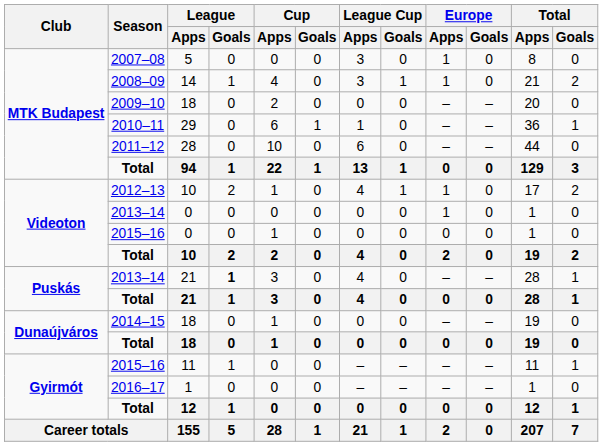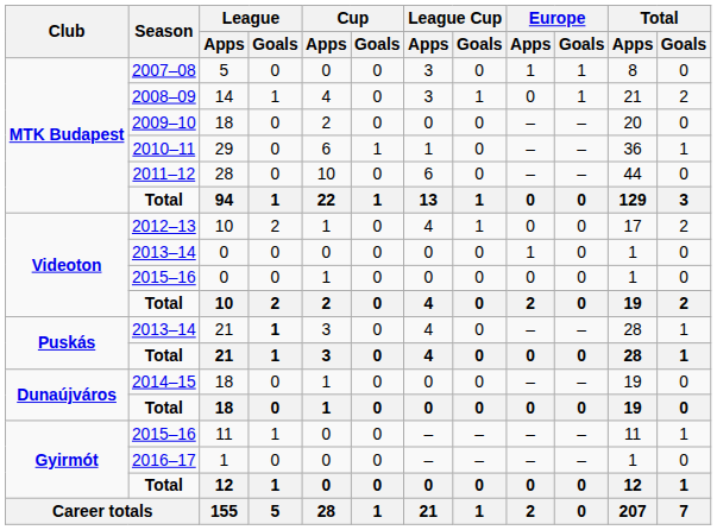 <table class="wikitable" style="font-size:90%; text-align: center;">
 <tr>
 <th rowspan="2">Club</th>
 <th rowspan="2">Season</th>
 <th colspan="2">League</th>
 <th colspan="2">Cup</th>
 <th colspan="2">League Cup</th>
 <th colspan="2"><a href='#'>Europe</a></th>
 <th colspan="2">Total</th>
 </tr>
 <tr>
 <th>Apps</th>
 <th>Goals</th>
 <th>Apps</th>
 <th>Goals</th>
 <th>Apps</th>
 <th>Goals</th>
 <th>Apps</th>
 <th>Goals</th>
 <th>Apps</th>
 <th>Goals</th>
 </tr>
 <tr>
 <td rowspan="6" align=center valign=center><strong><a href='#'>MTK Budapest</a></strong></td>
 <td !colspan="2"><a href='#'>2007–08</a></td>
 <td>5</td>
 <td>0</td>
 <td>0</td>
 <td>0</td>
 <td>3</td>
 <td>0</td>
 <td>1</td>
-<td>0</td>
+<td>1</td>
 <td>8</td>
 <td>0</td>
 </tr>
 <tr>
 <td !colspan="2"><a href='#'>2008–09</a></td>
 <td>14</td>
 <td>1</td>
 <td>4</td>
 <td>0</td>
 <td>3</td>
 <td>1</td>
+<td>0</td>
 <td>1</td>
-<td>0</td>
 <td>21</td>
 <td>2</td>
 </tr>
 <tr>
 <td !colspan="2"><a href='#'>2009–10</a></td>
 <td>18</td>
 <td>0</td>
 <td>2</td>
 <td>0</td>
 <td>0</td>
 <td>0</td>
 <td>–</td>
 <td>–</td>
 <td>20</td>
 <td>0</td>
 </tr>
 <tr>
 <td !colspan="2"><a href='#'>2010–11</a></td>
 <td>29</td>
 <td>0</td>
 <td>6</td>
 <td>1</td>
 <td>1</td>
 <td>0</td>
 <td>–</td>
 <td>–</td>
 <td>36</td>
 <td>1</td>
 </tr>
 <tr>
 <td !colspan="2"><a href='#'>2011–12</a></td>
 <td>28</td>
 <td>0</td>
 <td>10</td>
 <td>0</td>
 <td>6</td>
 <td>0</td>
 <td>–</td>
 <td>–</td>
 <td>44</td>
 <td>0</td>
 </tr>
 <tr>
 <td !colspan="2"><strong>Total</strong></td>
 <th>94</th>
 <th>1</th>
 <th>22</th>
 <th>1</th>
 <th>13</th>
 <th>1</th>
 <th>0</th>
 <th>0</th>
 <th>129</th>
 <th>3</th>
 </tr>
 <tr>
 <td rowspan="4" align=center valign=center><strong><a href='#'>Videoton</a></strong></td>
 <td !colspan="3"><a href='#'>2012–13</a></td>
 <td>10</td>
 <td>2</td>
 <td>1</td>
 <td>0</td>
 <td>4</td>
 <td>1</td>
-<td>1</td>
+<td>0</td>
 <td>0</td>
 <td>17</td>
 <td>2</td>
 </tr>
 <tr>
 <td !colspan="2"><a href='#'>2013–14</a></td>
 <td>0</td>
 <td>0</td>
 <td>0</td>
 <td>0</td>
 <td>0</td>
 <td>0</td>
 <td>1</td>
 <td>0</td>
 <td>1</td>
 <td>0</td>
 </tr>
 <tr>
 <td !colspan="2"><a href='#'>2015–16</a></td>
 <td>0</td>
 <td>0</td>
 <td>1</td>
 <td>0</td>
 <td>0</td>
 <td>0</td>
 <td>0</td>
 <td>0</td>
 <td>1</td>
 <td>0</td>
 </tr>
 <tr>
 <td !colspan="2"><strong>Total</strong></td>
 <th>10</th>
 <th>2</th>
 <th>2</th>
 <th>0</th>
 <th>4</th>
 <th>0</th>
 <th>2</th>
 <th>0</th>
 <th>19</th>
 <th>2</th>
 </tr>
 <tr>
 <td rowspan="2" align=center valign=center><strong><a href='#'>Puskás</a></strong></td>
 <td !colspan="2"><a href='#'>2013–14</a></td>
 <td>21</td>
 <td><strong>1</strong></td>
 <td>3</td>
 <td>0</td>
 <td>4</td>
 <td>0</td>
 <td>–</td>
 <td>–</td>
 <td>28</td>
 <td>1</td>
 </tr>
 <tr>
 <td !colspan="2"><strong>Total</strong></td>
 <th>21</th>
 <th>1</th>
 <th>3</th>
 <th>0</th>
 <th>4</th>
 <th>0</th>
 <th>0</th>
 <th>0</th>
 <th>28</th>
 <th>1</th>
 </tr>
 <tr>
 <td rowspan="2" align=center valign=center><strong><a href='#'>Dunaújváros</a></strong></td>
 <td !colspan="2"><a href='#'>2014–15</a></td>
 <td>18</td>
 <td>0</td>
 <td>1</td>
 <td>0</td>
 <td>0</td>
 <td>0</td>
 <td>–</td>
 <td>–</td>
 <td>19</td>
 <td>0</td>
 </tr>
 <tr>
 <td !colspan="2"><strong>Total</strong></td>
 <th>18</th>
 <th>0</th>
 <th>1</th>
 <th>0</th>
 <th>0</th>
 <th>0</th>
 <th>0</th>
 <th>0</th>
 <th>19</th>
 <th>0</th>
 </tr>
 <tr>
 <td rowspan="3" align=center valign=center><strong><a href='#'>Gyirmót</a></strong></td>
 <td !colspan="2"><a href='#'>2015–16</a></td>
 <td>11</td>
 <td>1</td>
 <td>0</td>
 <td>0</td>
 <td>–</td>
 <td>–</td>
 <td>–</td>
 <td>–</td>
 <td>11</td>
 <td>1</td>
 </tr>
 <tr>
 <td !colspan="2"><a href='#'>2016–17</a></td>
 <td>1</td>
 <td>0</td>
 <td>0</td>
 <td>0</td>
 <td>–</td>
 <td>–</td>
 <td>–</td>
 <td>–</td>
 <td>1</td>
 <td>0</td>
 </tr>
 <tr>
 <td !colspan="2"><strong>Total</strong></td>
 <th>12</th>
 <th>1</th>
 <th>0</th>
 <th>0</th>
 <th>0</th>
 <th>0</th>
 <th>0</th>
 <th>0</th>
 <th>12</th>
 <th>1</th>
 </tr>
 <tr>
 <th colspan="2">Career totals</th>
 <th>155</th>
 <th>5</th>
 <th>28</th>
 <th>1</th>
 <th>21</th>
 <th>1</th>
 <th>2</th>
 <th>0</th>
 <th>207</th>
 <th>7</th>
 </tr>
 </table>
